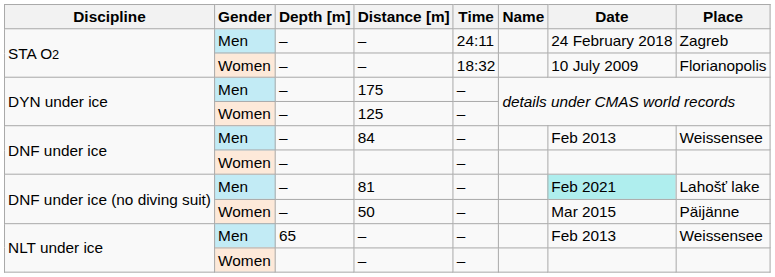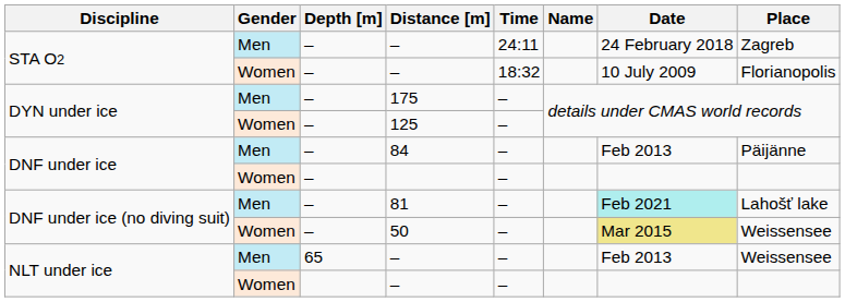 <table class="wikitable sortable" style="font-size: 95%;">
 <tr>
 <th>Discipline</th>
 <th>Gender</th>
 <th>Depth [m]</th>
 <th>Distance [m]</th>
 <th>Time</th>
 <th>Name</th>
 <th>Date</th>
 <th>Place</th>
 </tr>
 <tr>
 <td rowspan="2">STA O<small>2</small></td>
 <td bgcolor="#c2ebf5">Men</td>
 <td>–</td>
 <td>–</td>
 <td>24:11</td>
 <td></td>
 <td>24 February 2018</td>
 <td>Zagreb</td>
 </tr>
 <tr>
 <td bgcolor="#fde9d9">Women</td>
 <td>–</td>
 <td>–</td>
 <td>18:32</td>
 <td></td>
 <td>10 July 2009</td>
 <td>Florianopolis</td>
 </tr>
 <tr>
 <td rowspan="2">DYN under ice</td>
 <td bgcolor="#c2ebf5">Men</td>
 <td>–</td>
 <td>175</td>
 <td>–</td>
 <td colspan="3" rowspan="2"><em>details under CMAS world records</em></td>
 </tr>
 <tr>
 <td bgcolor="#fde9d9">Women</td>
 <td>–</td>
 <td>125</td>
 <td>–</td>
 </tr>
 <tr>
 <td rowspan="2">DNF under ice</td>
 <td bgcolor="#c2ebf5">Men</td>
 <td>–</td>
 <td>84</td>
 <td>–</td>
 <td></td>
 <td>Feb 2013</td>
-<td>Weissensee </td>
+<td>Päijänne </td>
 </tr>
 <tr>
 <td bgcolor="#fde9d9">Women</td>
 <td>–</td>
 <td></td>
 <td>–</td>
 <td></td>
 <td></td>
 <td></td>
 </tr>
 <tr>
 <td rowspan="2">DNF under ice (no diving suit)</td>
 <td bgcolor="#c2ebf5">Men</td>
 <td>–</td>
 <td>81</td>
 <td>–</td>
 <td></td>
 <td style="background: paleturquoise;">Feb 2021</td>
 <td>Lahošť lake</td>
 </tr>
 <tr>
 <td bgcolor="#fde9d9">Women</td>
 <td>–</td>
 <td>50</td>
 <td>–</td>
 <td></td>
-<td>Mar 2015</td>
-<td>Päijänne </td>
+<td style="background: khaki;">Mar 2015</td>
+<td>Weissensee </td>
 </tr>
 <tr>
 <td rowspan="2">NLT under ice</td>
 <td bgcolor="#c2ebf5">Men</td>
 <td>65</td>
 <td>–</td>
 <td>–</td>
 <td></td>
 <td>Feb 2013</td>
 <td>Weissensee </td>
 </tr>
 <tr>
 <td bgcolor="#fde9d9">Women</td>
 <td></td>
 <td>–</td>
 <td>–</td>
 <td></td>
 <td></td>
 <td></td>
 </tr>
 </table>
